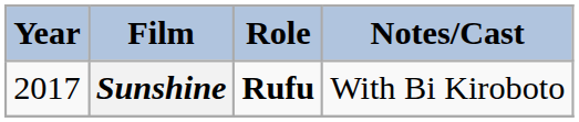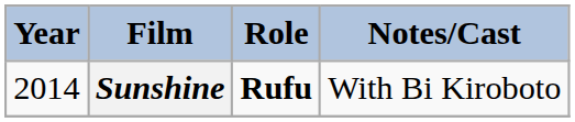 <table class="wikitable" style="font-size:90%;" background: #f9f9f0;>
 <tr style="text-align:center;">
 <th style="background:#B0C4DE;">Year</th>
 <th style="background:#B0C4DE;">Film</th>
 <th style="background:#B0C4DE;">Role</th>
 <th style="background:#B0C4DE;">Notes/Cast</th>
 </tr>
 <tr>
-<td>2017</td>
+<td>2014</td>
 <th><em>Sunshine</em></th>
 <td><strong>Rufu</strong></td>
 <td>With Bi Kiroboto</td>
 </tr>
 <tr>
 </tr>
 </table>
